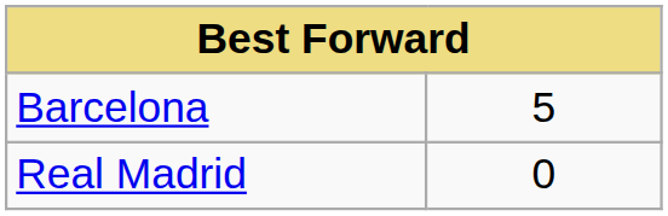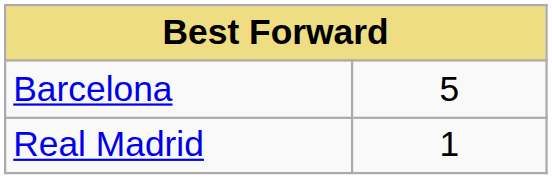 <table class="wikitable" align="center">
 <tr>
 <th style="background-color: #eedd82" colspan="2">Best Forward</th>
 </tr>
 <tr>
 <td width="150"><a href='#'>Barcelona</a></td>
 <td width="80" align="center">5</td>
 </tr>
 <tr>
 <td><a href='#'>Real Madrid</a></td>
-<td align="center">0</td>
+<td align="center">1</td>
 </tr>
 </table>
